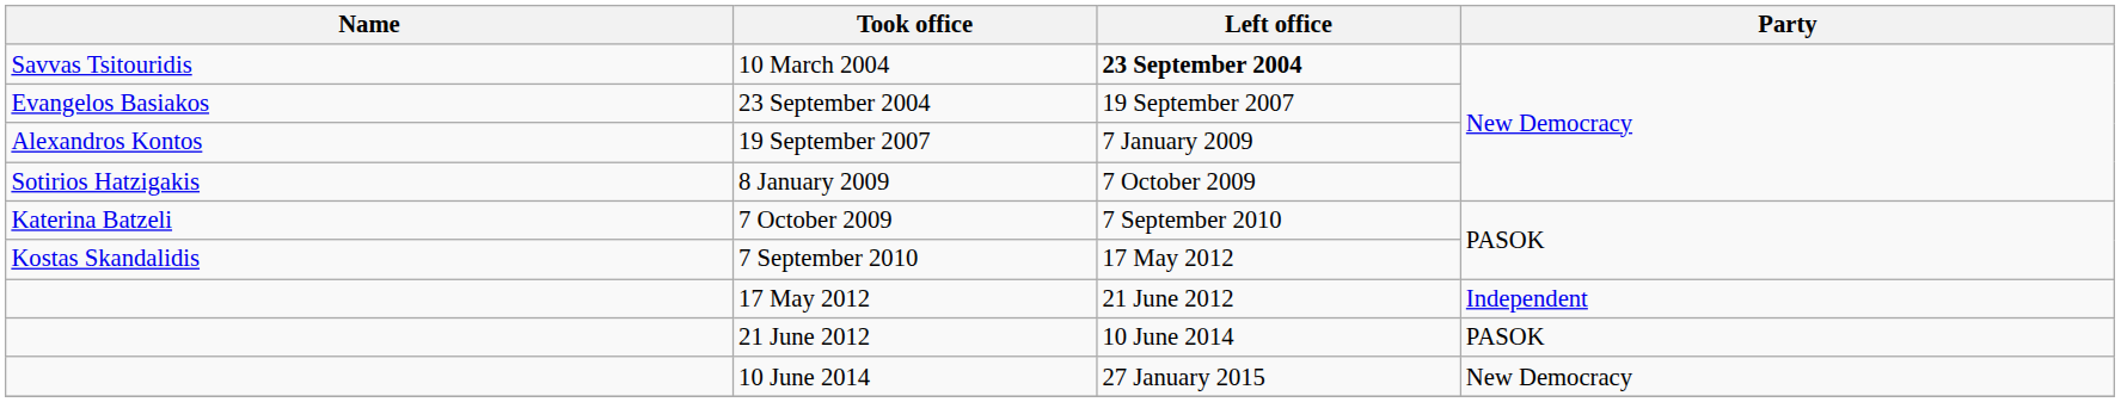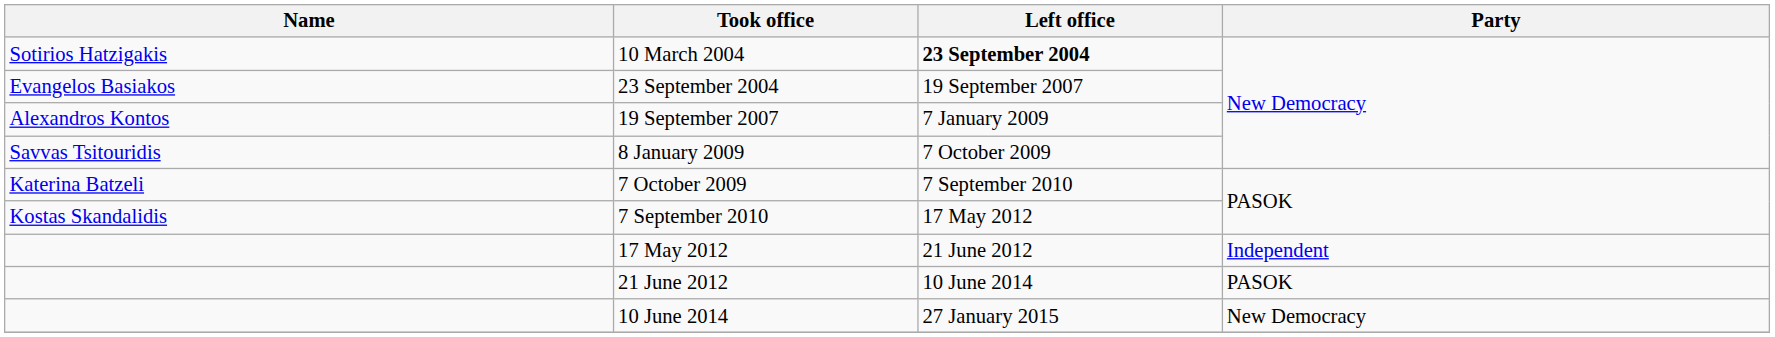 <table class="wikitable">
 <tr>
 <th width="20%">Name</th>
 <th width="10%">Took office</th>
 <th width="10%">Left office</th>
 <th width="18%">Party</th>
 </tr>
 <tr>
-<td><a href='#'>Savvas Tsitouridis</a></td>
+<td><a href='#'>Sotirios Hatzigakis</a></td>
 <td>10 March 2004</td>
 <td><strong>23 September 2004</strong></td>
 <td rowspan=4><a href='#'>New Democracy</a></td>
 </tr>
 <tr>
 <td><a href='#'>Evangelos Basiakos</a></td>
 <td>23 September 2004</td>
 <td>19 September 2007</td>
 </tr>
 <tr>
 <td><a href='#'>Alexandros Kontos</a></td>
 <td>19 September 2007</td>
 <td>7 January 2009</td>
 </tr>
 <tr>
-<td><a href='#'>Sotirios Hatzigakis</a></td>
+<td><a href='#'>Savvas Tsitouridis</a></td>
 <td>8 January 2009</td>
 <td>7 October 2009</td>
 </tr>
 <tr>
 <td><a href='#'>Katerina Batzeli</a></td>
 <td>7 October 2009</td>
 <td>7 September 2010</td>
 <td rowspan=2>PASOK</td>
 </tr>
 <tr>
 <td><a href='#'>Kostas Skandalidis</a></td>
 <td>7 September 2010</td>
 <td>17 May 2012</td>
 </tr>
 <tr>
 <td></td>
 <td>17 May 2012</td>
 <td>21 June 2012</td>
 <td><a href='#'>Independent</a></td>
 </tr>
 <tr>
 <td></td>
 <td>21 June 2012</td>
 <td>10 June 2014</td>
 <td>PASOK</td>
 </tr>
 <tr>
 <td></td>
 <td>10 June 2014</td>
 <td>27 January 2015</td>
 <td>New Democracy</td>
 </tr>
 <tr>
 </tr>
 </table>
